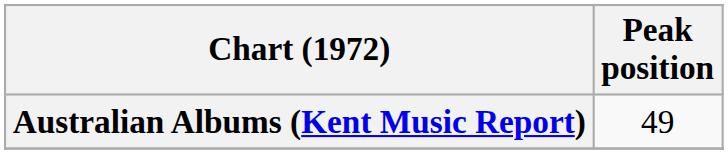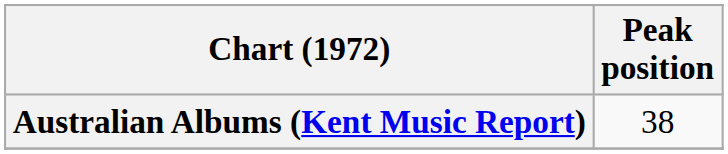 <table class="wikitable sortable plainrowheaders">
 <tr>
 <th>Chart (1972)</th>
 <th>Peak<br>position</th>
 </tr>
 <tr>
 <th scope="row">Australian Albums (<a href='#'>Kent Music Report</a>)</th>
-<td align="center">49</td>
+<td align="center">38</td>
 </tr>
 <tr>
 </tr>
 <tr>
 </tr>
 </table>
